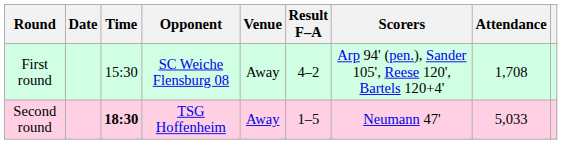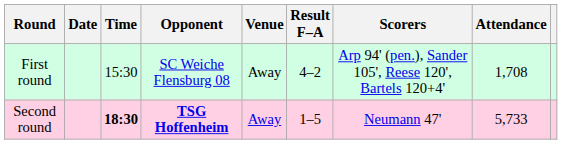 <table class="wikitable sortable" style="text-align:center">
 <tr>
 <th>Round</th>
 <th>Date</th>
 <th>Time</th>
 <th>Opponent</th>
 <th>Venue</th>
 <th>Result<br>F–A</th>
 <th class="unsortable">Scorers</th>
 <th>Attendance</th>
 <th class="unsortable"></th>
 </tr>
 <tr bgcolor="#d0ffe3">
 <td>First round</td>
 <td></td>
 <td>15:30</td>
 <td><a href='#'>SC Weiche Flensburg 08</a></td>
 <td>Away</td>
 <td>4–2 </td>
 <td><a href='#'>Arp</a> 94' (<a href='#'>pen.</a>), <a href='#'>Sander</a> 105', <a href='#'>Reese</a> 120', <a href='#'>Bartels</a> 120+4'</td>
 <td>1,708</td>
 <td></td>
 </tr>
 <tr bgcolor="#ffd0e3">
 <td>Second round</td>
 <td></td>
 <td><strong>18:30</strong></td>
-<td><a href='#'>TSG Hoffenheim</a></td>
+<td><strong><a href='#'>TSG Hoffenheim</a></strong></td>
 <td><a href='#'>Away</a></td>
 <td>1–5</td>
 <td><a href='#'>Neumann</a> 47'</td>
-<td>5,033</td>
+<td>5,733</td>
 <td></td>
 </tr>
 </table>
